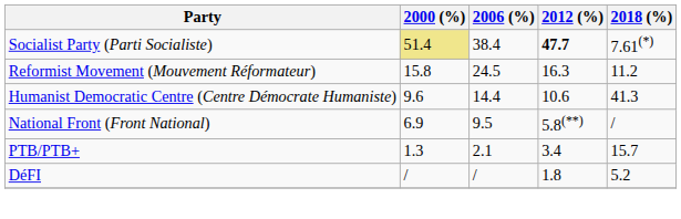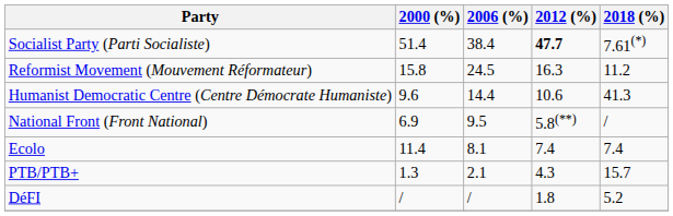 <table class="wikitable">
 <tr>
 <th>Party</th>
 <th><a href='#'>2000</a> (%)</th>
 <th><a href='#'>2006</a> (%)</th>
 <th><a href='#'>2012</a> (%)</th>
 <th><a href='#'>2018</a> (%)</th>
 </tr>
 <tr>
 <td><a href='#'>Socialist Party</a> (<em>Parti Socialiste</em>)</td>
-<td style="background: khaki;">51.4</td>
+<td>51.4</td>
 <td>38.4</td>
 <td><strong>47.7</strong></td>
 <td>7.61<sup>(*)</sup></td>
 </tr>
 <tr>
 <td><a href='#'>Reformist Movement</a> (<em>Mouvement Réformateur</em>)</td>
 <td>15.8</td>
 <td>24.5</td>
 <td>16.3</td>
 <td>11.2</td>
 </tr>
 <tr>
 <td><a href='#'>Humanist Democratic Centre</a> (<em>Centre Démocrate Humaniste</em>)</td>
 <td>9.6</td>
 <td>14.4</td>
 <td>10.6</td>
 <td>41.3</td>
 </tr>
 <tr>
 <td><a href='#'>National Front</a> (<em>Front National</em>)</td>
 <td>6.9</td>
 <td>9.5</td>
 <td>5.8<sup>(**)</sup></td>
 <td>/</td>
 </tr>
 <tr>
+<td><a href='#'>Ecolo</a></td>
+<td>11.4</td>
+<td>8.1</td>
+<td>7.4</td>
+<td>7.4</td>
+</tr>
+<tr>
 <td><a href='#'>PTB/PTB+</a></td>
 <td>1.3</td>
 <td>2.1</td>
-<td>3.4</td>
+<td>4.3</td>
 <td>15.7</td>
 </tr>
 <tr>
 <td><a href='#'>DéFI</a></td>
 <td>/</td>
 <td>/</td>
 <td>1.8</td>
 <td>5.2</td>
 </tr>
 <tr>
 </tr>
 </table>
